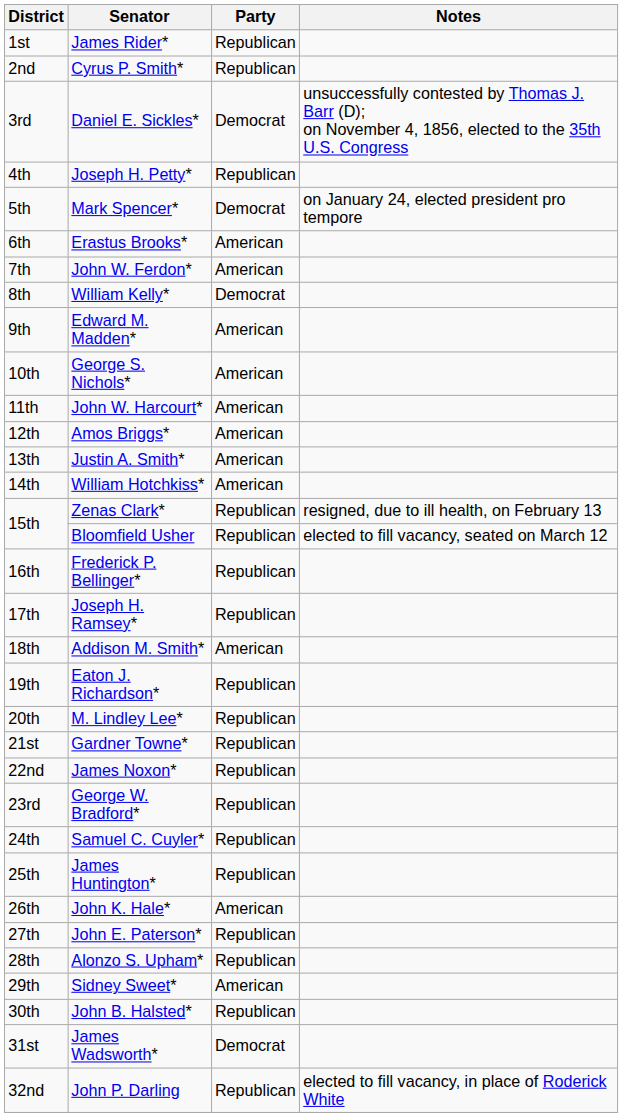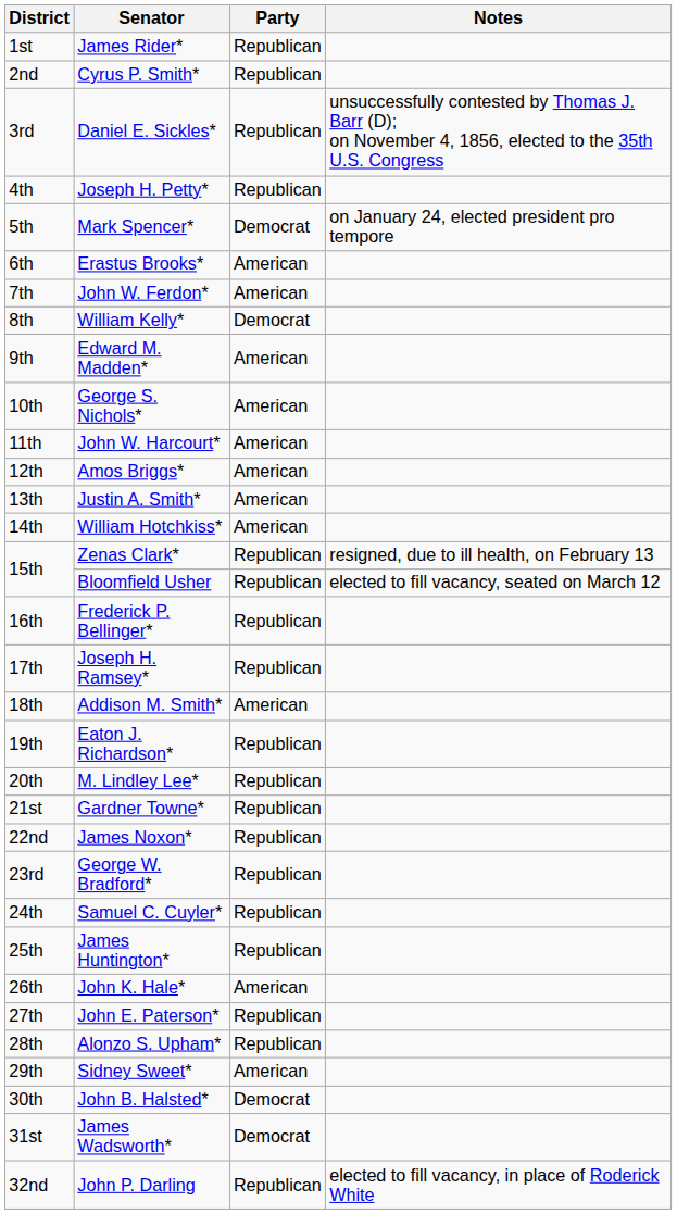 <table class=wikitable>
 <tr>
 <th>District</th>
 <th>Senator</th>
 <th>Party</th>
 <th>Notes</th>
 </tr>
 <tr>
 <td>1st</td>
 <td><a href='#'>James Rider</a>*</td>
 <td>Republican</td>
 <td></td>
 </tr>
 <tr>
 <td>2nd</td>
 <td><a href='#'>Cyrus P. Smith</a>*</td>
 <td>Republican</td>
 <td></td>
 </tr>
 <tr>
 <td>3rd</td>
 <td><a href='#'>Daniel E. Sickles</a>*</td>
-<td>Democrat</td>
+<td>Republican</td>
 <td>unsuccessfully contested by <a href='#'>Thomas J. Barr</a> (D); <br>on November 4, 1856, elected to the <a href='#'>35th U.S. Congress</a></td>
 </tr>
 <tr>
 <td>4th</td>
 <td><a href='#'>Joseph H. Petty</a>*</td>
 <td>Republican</td>
 <td></td>
 </tr>
 <tr>
 <td>5th</td>
 <td><a href='#'>Mark Spencer</a>*</td>
 <td>Democrat</td>
 <td>on January 24, elected president pro tempore</td>
 </tr>
 <tr>
 <td>6th</td>
 <td><a href='#'>Erastus Brooks</a>*</td>
 <td>American</td>
 <td></td>
 </tr>
 <tr>
 <td>7th</td>
 <td><a href='#'>John W. Ferdon</a>*</td>
 <td>American</td>
 <td></td>
 </tr>
 <tr>
 <td>8th</td>
 <td><a href='#'>William Kelly</a>*</td>
 <td>Democrat</td>
 <td></td>
 </tr>
 <tr>
 <td>9th</td>
 <td><a href='#'>Edward M. Madden</a>*</td>
 <td>American</td>
 <td></td>
 </tr>
 <tr>
 <td>10th</td>
 <td><a href='#'>George S. Nichols</a>*</td>
 <td>American</td>
 <td></td>
 </tr>
 <tr>
 <td>11th</td>
 <td><a href='#'>John W. Harcourt</a>*</td>
 <td>American</td>
 <td></td>
 </tr>
 <tr>
 <td>12th</td>
 <td><a href='#'>Amos Briggs</a>*</td>
 <td>American</td>
 <td></td>
 </tr>
 <tr>
 <td>13th</td>
 <td><a href='#'>Justin A. Smith</a>*</td>
 <td>American</td>
 <td></td>
 </tr>
 <tr>
 <td>14th</td>
 <td><a href='#'>William Hotchkiss</a>*</td>
 <td>American</td>
 <td></td>
 </tr>
 <tr>
 <td rowspan="2">15th</td>
 <td><a href='#'>Zenas Clark</a>*</td>
 <td>Republican</td>
 <td>resigned, due to ill health, on February 13</td>
 </tr>
 <tr>
 <td><a href='#'>Bloomfield Usher</a></td>
 <td>Republican</td>
 <td>elected to fill vacancy, seated on March 12</td>
 </tr>
 <tr>
 <td>16th</td>
 <td><a href='#'>Frederick P. Bellinger</a>*</td>
 <td>Republican</td>
 <td></td>
 </tr>
 <tr>
 <td>17th</td>
 <td><a href='#'>Joseph H. Ramsey</a>*</td>
 <td>Republican</td>
 <td></td>
 </tr>
 <tr>
 <td>18th</td>
 <td><a href='#'>Addison M. Smith</a>*</td>
 <td>American</td>
 <td></td>
 </tr>
 <tr>
 <td>19th</td>
 <td><a href='#'>Eaton J. Richardson</a>*</td>
 <td>Republican</td>
 <td></td>
 </tr>
 <tr>
 <td>20th</td>
 <td><a href='#'>M. Lindley Lee</a>*</td>
 <td>Republican</td>
 <td></td>
 </tr>
 <tr>
 <td>21st</td>
 <td><a href='#'>Gardner Towne</a>*</td>
 <td>Republican</td>
 <td></td>
 </tr>
 <tr>
 <td>22nd</td>
 <td><a href='#'>James Noxon</a>*</td>
 <td>Republican</td>
 <td></td>
 </tr>
 <tr>
 <td>23rd</td>
 <td><a href='#'>George W. Bradford</a>*</td>
 <td>Republican</td>
 <td></td>
 </tr>
 <tr>
 <td>24th</td>
 <td><a href='#'>Samuel C. Cuyler</a>*</td>
 <td>Republican</td>
 <td></td>
 </tr>
 <tr>
 <td>25th</td>
 <td><a href='#'>James Huntington</a>*</td>
 <td>Republican</td>
 <td></td>
 </tr>
 <tr>
 <td>26th</td>
 <td><a href='#'>John K. Hale</a>*</td>
 <td>American</td>
 <td></td>
 </tr>
 <tr>
 <td>27th</td>
 <td><a href='#'>John E. Paterson</a>*</td>
 <td>Republican</td>
 <td></td>
 </tr>
 <tr>
 <td>28th</td>
 <td><a href='#'>Alonzo S. Upham</a>*</td>
 <td>Republican</td>
 <td></td>
 </tr>
 <tr>
 <td>29th</td>
 <td><a href='#'>Sidney Sweet</a>*</td>
 <td>American</td>
 <td></td>
 </tr>
 <tr>
 <td>30th</td>
 <td><a href='#'>John B. Halsted</a>*</td>
-<td>Republican</td>
+<td>Democrat</td>
 <td></td>
 </tr>
 <tr>
 <td>31st</td>
 <td><a href='#'>James Wadsworth</a>*</td>
 <td>Democrat</td>
 <td></td>
 </tr>
 <tr>
 <td>32nd</td>
 <td><a href='#'>John P. Darling</a></td>
 <td>Republican</td>
 <td>elected to fill vacancy, in place of <a href='#'>Roderick White</a></td>
 </tr>
 <tr>
 </tr>
 </table>
